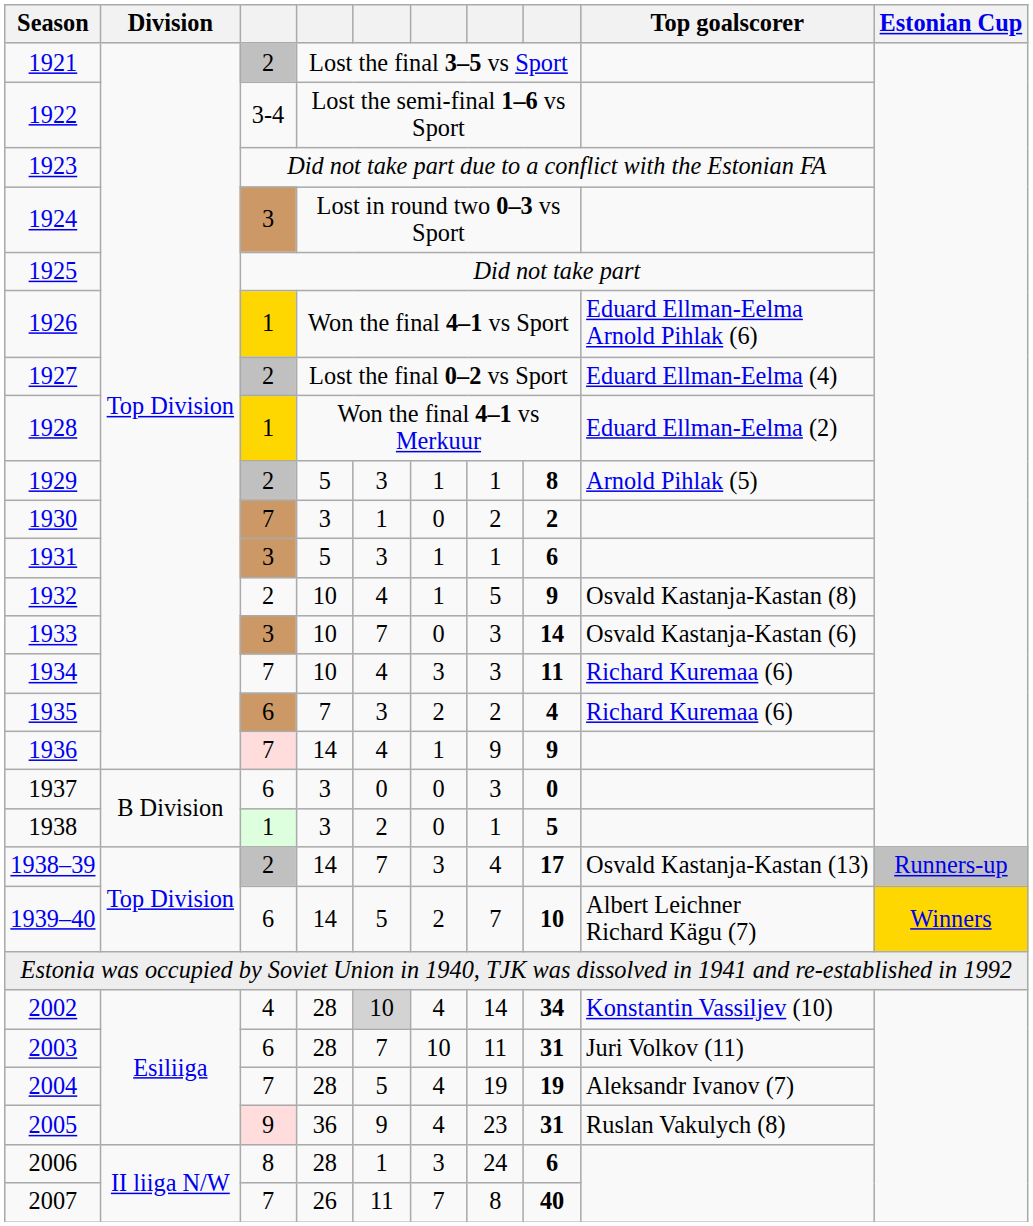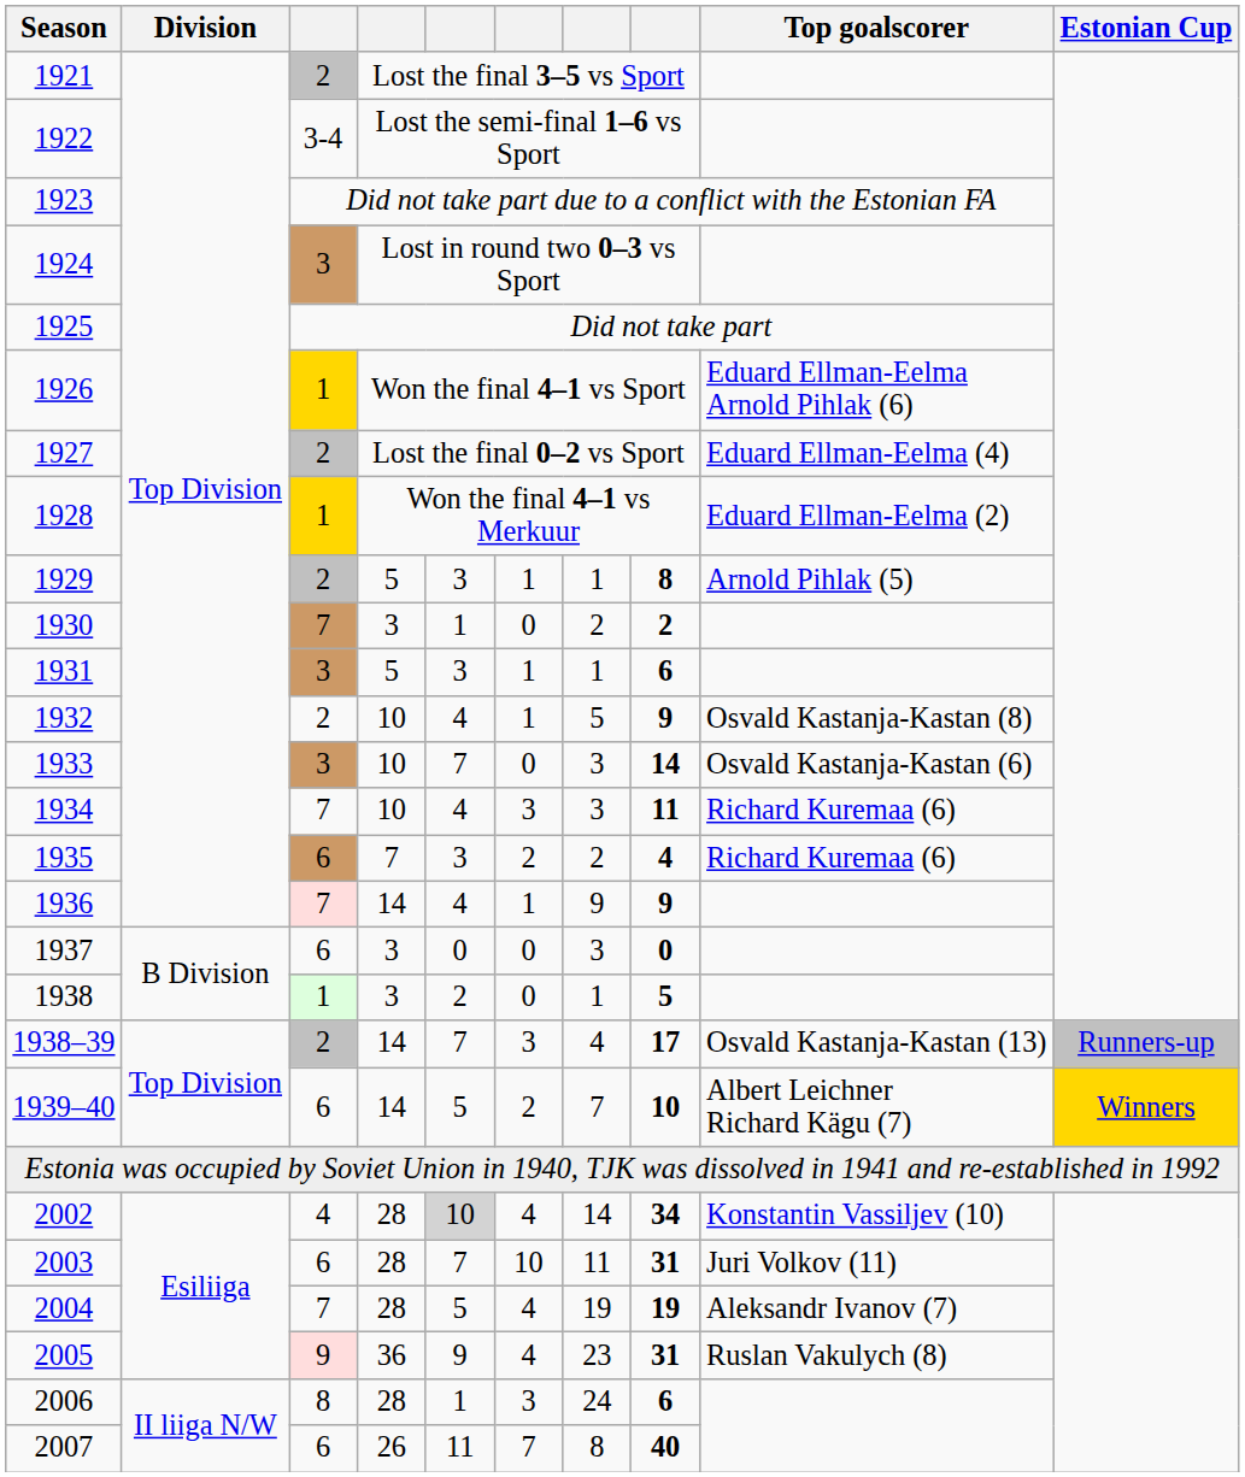 <table class="wikitable">
 <tr>
 <th>Season</th>
 <th>Division</th>
 <th width=30px></th>
 <th width=30px></th>
 <th width=30px></th>
 <th width=30px></th>
 <th width=30px></th>
 <th width=30px></th>
 <th>Top goalscorer</th>
 <th><a href='#'>Estonian Cup</a></th>
 </tr>
 <tr align=center>
 <td><a href='#'>1921</a></td>
 <td rowspan="16"><a href='#'>Top Division</a></td>
 <td bgcolor="silver">2</td>
 <td colspan="5">Lost the final <strong>3–5</strong> vs <a href='#'>Sport</a></td>
 <td></td>
 <td rowspan="18"></td>
 </tr>
 <tr align=center>
 <td><a href='#'>1922</a></td>
 <td>3-4</td>
 <td colspan="5">Lost the semi-final <strong>1–6</strong> vs Sport</td>
 <td></td>
 </tr>
 <tr align=center>
 <td><a href='#'>1923</a></td>
 <td colspan="7"><em>Did not take part due to a conflict with the Estonian FA</em></td>
 </tr>
 <tr align=center>
 <td><a href='#'>1924</a></td>
 <td bgcolor=#CC9966>3</td>
 <td colspan="5">Lost in round two <strong>0–3</strong> vs Sport</td>
 <td></td>
 </tr>
 <tr align=center>
 <td><a href='#'>1925</a></td>
 <td colspan="7"><em>Did not take part</em></td>
 </tr>
 <tr align=center>
 <td><a href='#'>1926</a></td>
 <td bgcolor="gold">1</td>
 <td colspan="5">Won the final <strong>4–1</strong> vs Sport</td>
 <td align="left"> <a href='#'>Eduard Ellman-Eelma</a><br> <a href='#'>Arnold Pihlak</a> (6)</td>
 </tr>
 <tr align=center>
 <td><a href='#'>1927</a></td>
 <td bgcolor="silver">2</td>
 <td colspan="5">Lost the final <strong>0–2</strong> vs Sport</td>
 <td align="left"> <a href='#'>Eduard Ellman-Eelma</a> (4)</td>
 </tr>
 <tr align=center>
 <td><a href='#'>1928</a></td>
 <td bgcolor="gold">1</td>
 <td colspan="5">Won the final <strong>4–1</strong> vs <a href='#'>Merkuur</a></td>
 <td align="left"> <a href='#'>Eduard Ellman-Eelma</a> (2)</td>
 </tr>
 <tr align=center>
 <td><a href='#'>1929</a></td>
 <td bgcolor="silver">2</td>
 <td>5</td>
 <td>3</td>
 <td>1</td>
 <td>1</td>
 <td><strong>8</strong></td>
 <td align=left> <a href='#'>Arnold Pihlak</a> (5)</td>
 </tr>
 <tr align=center>
 <td><a href='#'>1930</a></td>
 <td bgcolor=#CC9966>7</td>
 <td>3</td>
 <td>1</td>
 <td>0</td>
 <td>2</td>
 <td><strong>2</strong></td>
 <td></td>
 </tr>
 <tr align=center>
 <td><a href='#'>1931</a></td>
 <td bgcolor=#CC9966>3</td>
 <td>5</td>
 <td>3</td>
 <td>1</td>
 <td>1</td>
 <td><strong>6</strong></td>
 <td></td>
 </tr>
 <tr align=center>
 <td><a href='#'>1932</a></td>
 <td>2</td>
 <td>10</td>
 <td>4</td>
 <td>1</td>
 <td>5</td>
 <td><strong>9</strong></td>
 <td align=left> Osvald Kastanja-Kastan (8)</td>
 </tr>
 <tr align=center>
 <td><a href='#'>1933</a></td>
 <td bgcolor=#CC9966>3</td>
 <td>10</td>
 <td>7</td>
 <td>0</td>
 <td>3</td>
 <td><strong>14</strong></td>
 <td align=left> Osvald Kastanja-Kastan (6)</td>
 </tr>
 <tr align=center>
 <td><a href='#'>1934</a></td>
 <td>7</td>
 <td>10</td>
 <td>4</td>
 <td>3</td>
 <td>3</td>
 <td><strong>11</strong></td>
 <td align=left> <a href='#'>Richard Kuremaa</a> (6)</td>
 </tr>
 <tr align=center>
 <td><a href='#'>1935</a></td>
 <td bgcolor=#CC9966>6</td>
 <td>7</td>
 <td>3</td>
 <td>2</td>
 <td>2</td>
 <td><strong>4</strong></td>
 <td align=left> <a href='#'>Richard Kuremaa</a> (6)</td>
 </tr>
 <tr align=center>
 <td><a href='#'>1936</a></td>
 <td style="background:#FFDDDD;">7</td>
 <td>14</td>
 <td>4</td>
 <td>1</td>
 <td>9</td>
 <td><strong>9</strong></td>
 <td></td>
 </tr>
 <tr align=center>
 <td>1937</td>
 <td rowspan="2">B Division</td>
 <td>6</td>
 <td>3</td>
 <td>0</td>
 <td>0</td>
 <td>3</td>
 <td><strong>0</strong></td>
 <td></td>
 </tr>
 <tr align=center>
 <td>1938</td>
 <td style="background:#DDFFDD;">1</td>
 <td>3</td>
 <td>2</td>
 <td>0</td>
 <td>1</td>
 <td><strong>5</strong></td>
 <td></td>
 </tr>
 <tr align=center>
 <td><a href='#'>1938–39</a></td>
 <td rowspan="2"><a href='#'>Top Division</a></td>
 <td bgcolor="silver">2</td>
 <td>14</td>
 <td>7</td>
 <td>3</td>
 <td>4</td>
 <td><strong>17</strong></td>
 <td align=left> Osvald Kastanja-Kastan (13)</td>
 <td bgcolor=silver><a href='#'>Runners-up</a></td>
 </tr>
 <tr align=center>
 <td><a href='#'>1939–40</a></td>
 <td>6</td>
 <td>14</td>
 <td>5</td>
 <td>2</td>
 <td>7</td>
 <td><strong>10</strong></td>
 <td align=left> Albert Leichner<br> Richard Kägu (7)</td>
 <td bgcolor=gold><a href='#'>Winners</a></td>
 </tr>
 <tr bgcolor=#EEEEEE align="center">
 <td colspan="10"><em>Estonia was occupied by Soviet Union in 1940, TJK was dissolved in 1941 and re-established in 1992</em></td>
 </tr>
 <tr align=center>
 <td><a href='#'>2002</a></td>
 <td rowspan="4"><a href='#'>Esiliiga</a></td>
 <td>4</td>
 <td>28</td>
 <td style="background: lightgrey;">10</td>
 <td>4</td>
 <td>14</td>
 <td><strong>34</strong></td>
 <td align=left> <a href='#'>Konstantin Vassiljev</a> (10)</td>
 </tr>
 <tr align=center>
 <td><a href='#'>2003</a></td>
 <td>6</td>
 <td>28</td>
 <td>7</td>
 <td>10</td>
 <td>11</td>
 <td><strong>31</strong></td>
 <td align=left> Juri Volkov (11)</td>
 </tr>
 <tr align=center>
 <td><a href='#'>2004</a></td>
 <td>7</td>
 <td>28</td>
 <td>5</td>
 <td>4</td>
 <td>19</td>
 <td><strong>19</strong></td>
 <td align=left> Aleksandr Ivanov (7)</td>
 </tr>
 <tr align=center>
 <td><a href='#'>2005</a></td>
 <td style="background:#FFDDDD;">9</td>
 <td>36</td>
 <td>9</td>
 <td>4</td>
 <td>23</td>
 <td><strong>31</strong></td>
 <td align=left> Ruslan Vakulych (8)</td>
 </tr>
 <tr align=center>
 <td>2006</td>
 <td rowspan="2"><a href='#'>II liiga N/W</a></td>
 <td>8</td>
 <td>28</td>
 <td>1</td>
 <td>3</td>
 <td>24</td>
 <td><strong>6</strong></td>
 <td rowspan="2"></td>
 </tr>
 <tr align=center>
 <td>2007</td>
-<td>7</td>
+<td>6</td>
 <td>26</td>
 <td>11</td>
 <td>7</td>
 <td>8</td>
 <td><strong>40</strong></td>
 </tr>
 </table>
